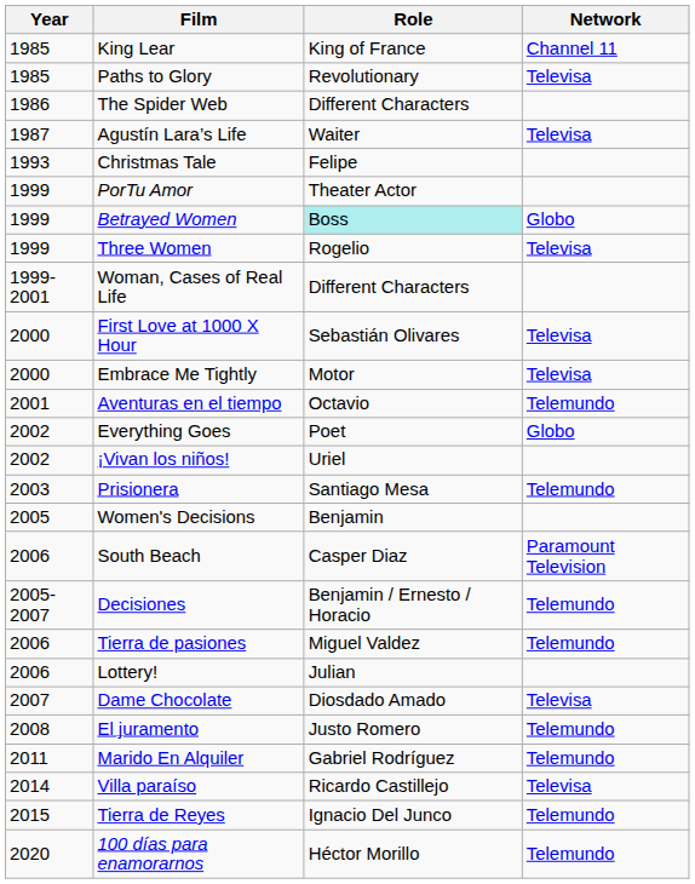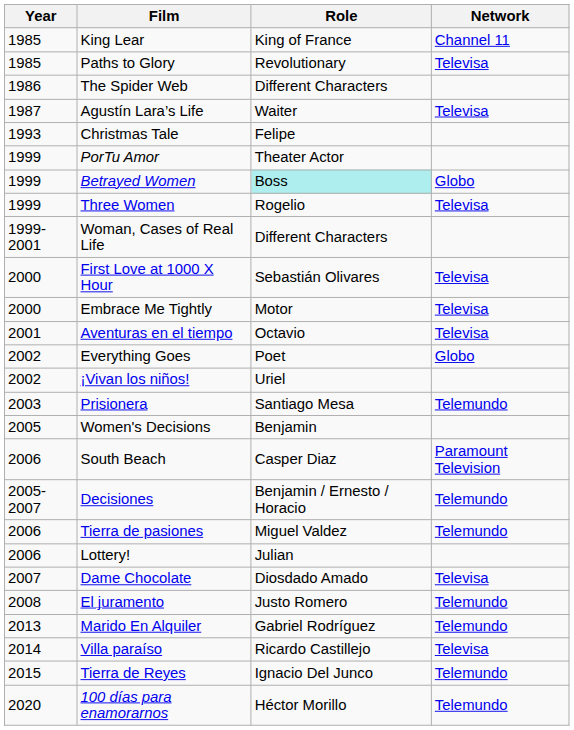 <table class="wikitable">
 <tr>
 <th>Year</th>
 <th>Film</th>
 <th>Role</th>
 <th>Network</th>
 </tr>
 <tr>
 <td>1985</td>
 <td>King Lear</td>
 <td>King of France</td>
 <td><a href='#'>Channel 11</a></td>
 </tr>
 <tr>
 <td>1985</td>
 <td>Paths to Glory</td>
 <td>Revolutionary</td>
 <td><a href='#'>Televisa</a></td>
 </tr>
 <tr>
 <td>1986</td>
 <td>The Spider Web</td>
 <td>Different Characters</td>
 <td></td>
 </tr>
 <tr>
 <td>1987</td>
 <td>Agustín Lara’s Life</td>
 <td>Waiter</td>
 <td><a href='#'>Televisa</a></td>
 </tr>
 <tr>
 <td>1993</td>
 <td>Christmas Tale</td>
 <td>Felipe</td>
 <td></td>
 </tr>
 <tr>
 <td>1999</td>
 <td><em>PorTu Amor</em></td>
 <td>Theater Actor</td>
 <td></td>
 </tr>
 <tr>
 <td>1999</td>
 <td><em><a href='#'>Betrayed Women</a></em></td>
 <td style="background: paleturquoise;">Boss</td>
 <td><a href='#'>Globo</a></td>
 </tr>
 <tr>
 <td>1999</td>
 <td><a href='#'>Three Women</a></td>
 <td>Rogelio</td>
 <td><a href='#'>Televisa</a></td>
 </tr>
 <tr>
 <td>1999-2001</td>
 <td>Woman, Cases of Real Life</td>
 <td>Different Characters</td>
 <td></td>
 </tr>
 <tr>
 <td>2000</td>
 <td><a href='#'>First Love at 1000 X Hour</a></td>
 <td>Sebastián Olivares</td>
 <td><a href='#'>Televisa</a></td>
 </tr>
 <tr>
 <td>2000</td>
 <td>Embrace Me Tightly</td>
 <td>Motor</td>
 <td><a href='#'>Televisa</a></td>
 </tr>
 <tr>
 <td>2001</td>
 <td><a href='#'>Aventuras en el tiempo</a></td>
 <td>Octavio</td>
-<td><a href='#'>Telemundo</a></td>
+<td><a href='#'>Televisa</a></td>
 </tr>
 <tr>
 <td>2002</td>
 <td>Everything Goes</td>
 <td>Poet</td>
 <td><a href='#'>Globo</a></td>
 </tr>
 <tr>
 <td>2002</td>
 <td><a href='#'>¡Vivan los niños!</a></td>
 <td>Uriel</td>
 <td></td>
 </tr>
 <tr>
 <td>2003</td>
 <td><a href='#'>Prisionera</a></td>
 <td>Santiago Mesa</td>
 <td><a href='#'>Telemundo</a></td>
 </tr>
 <tr>
 <td>2005</td>
 <td>Women's Decisions</td>
 <td>Benjamin</td>
 <td></td>
 </tr>
 <tr>
 <td>2006</td>
 <td>South Beach</td>
 <td>Casper Diaz</td>
 <td><a href='#'>Paramount Television</a></td>
 </tr>
 <tr>
 <td>2005-2007</td>
 <td><a href='#'>Decisiones</a></td>
 <td>Benjamin / Ernesto / Horacio</td>
 <td><a href='#'>Telemundo</a></td>
 </tr>
 <tr>
 <td>2006</td>
 <td><a href='#'>Tierra de pasiones</a></td>
 <td>Miguel Valdez</td>
 <td><a href='#'>Telemundo</a></td>
 </tr>
 <tr>
 <td>2006</td>
 <td>Lottery!</td>
 <td>Julian</td>
 <td></td>
 </tr>
 <tr>
 <td>2007</td>
 <td><a href='#'>Dame Chocolate</a></td>
 <td>Diosdado Amado</td>
 <td><a href='#'>Televisa</a></td>
 </tr>
 <tr>
 <td>2008</td>
 <td><a href='#'>El juramento</a></td>
 <td>Justo Romero</td>
 <td><a href='#'>Telemundo</a></td>
 </tr>
 <tr>
-<td>2011</td>
+<td>2013</td>
 <td><a href='#'>Marido En Alquiler</a></td>
 <td>Gabriel Rodríguez</td>
 <td><a href='#'>Telemundo</a></td>
 </tr>
 <tr>
 <td>2014</td>
 <td><a href='#'>Villa paraíso</a></td>
 <td>Ricardo Castillejo</td>
 <td><a href='#'>Televisa</a></td>
 </tr>
 <tr>
 <td>2015</td>
 <td><a href='#'>Tierra de Reyes</a></td>
 <td>Ignacio Del Junco</td>
 <td><a href='#'>Telemundo</a></td>
 </tr>
 <tr>
 <td>2020</td>
 <td><em><a href='#'>100 días para enamorarnos</a></em></td>
 <td>Héctor Morillo</td>
 <td><a href='#'>Telemundo</a></td>
 </tr>
 </table>
